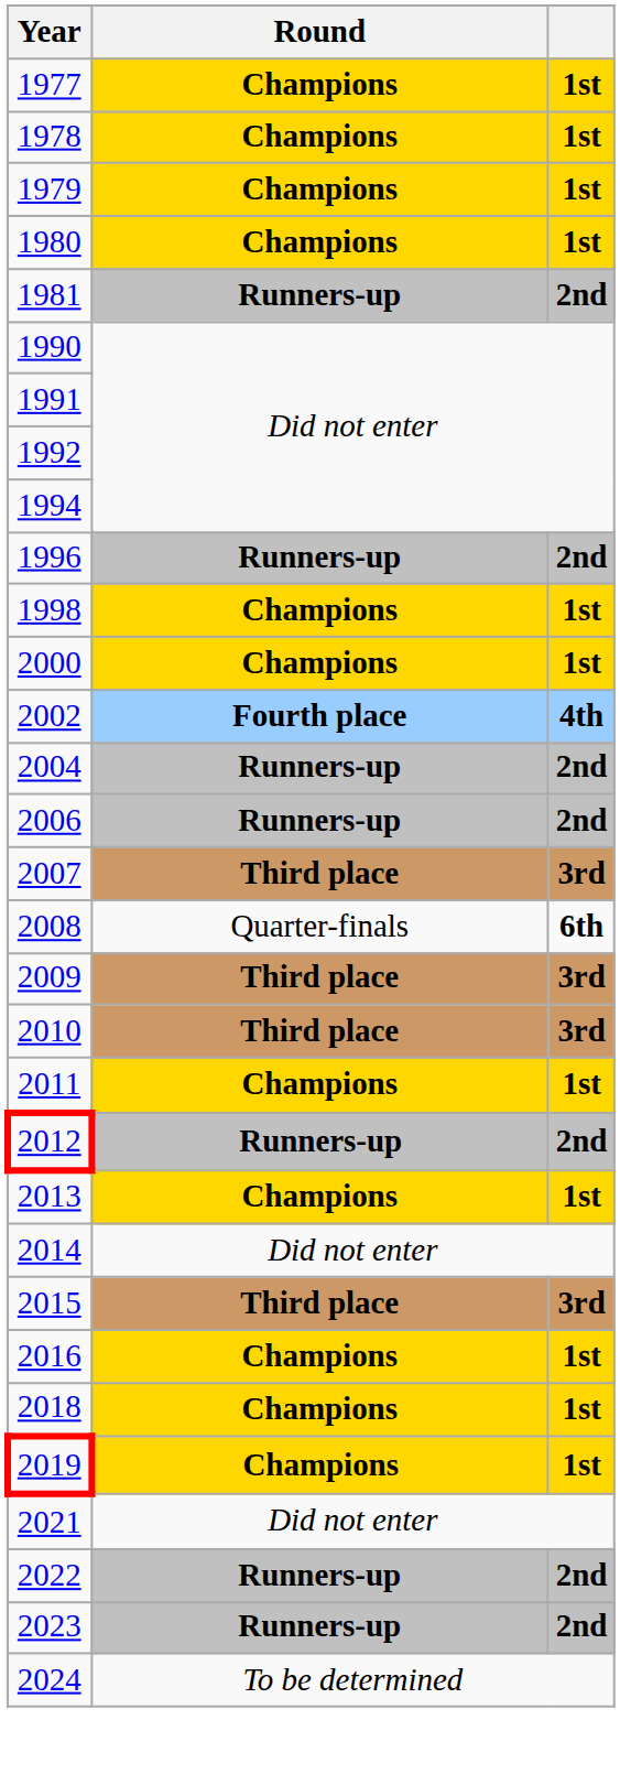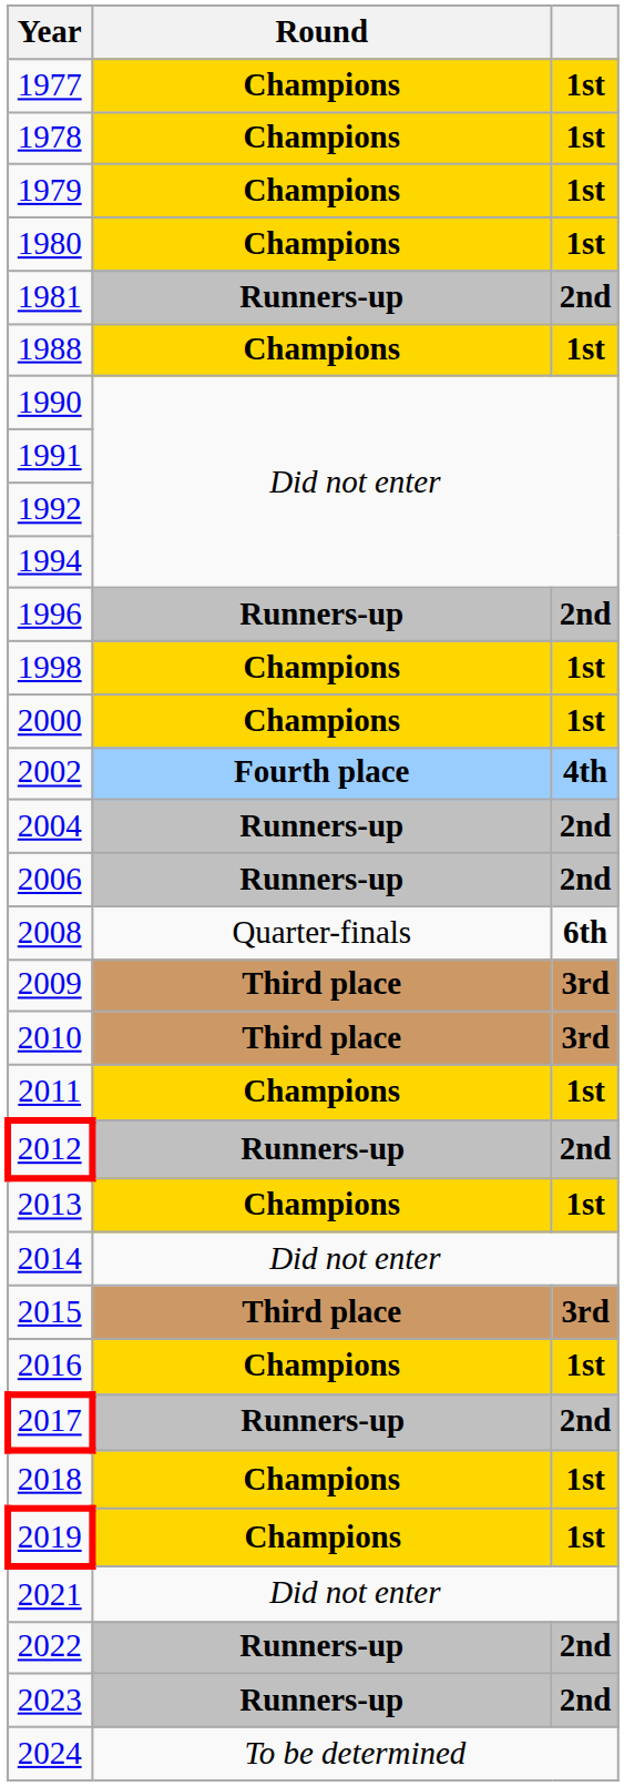 <table class="wikitable" style="text-align: center; font-size:90%">
 <tr>
 <th>Year</th>
 <th style="width:200px">Round</th>
 <th></th>
 </tr>
 <tr>
 <td><a href='#'>1977</a></td>
 <td bgcolor=Gold><strong>Champions</strong></td>
 <td bgcolor=Gold><strong>1st</strong></td>
 </tr>
 <tr>
 <td><a href='#'>1978</a></td>
 <td bgcolor=Gold><strong>Champions</strong></td>
 <td bgcolor=Gold><strong>1st</strong></td>
 </tr>
 <tr>
 <td><a href='#'>1979</a></td>
 <td bgcolor=Gold><strong>Champions</strong></td>
 <td bgcolor=Gold><strong>1st</strong></td>
 </tr>
 <tr>
 <td><a href='#'>1980</a></td>
 <td bgcolor=Gold><strong>Champions</strong></td>
 <td bgcolor=Gold><strong>1st</strong></td>
 </tr>
 <tr>
 <td><a href='#'>1981</a></td>
 <td bgcolor=Silver><strong>Runners-up</strong></td>
 <td bgcolor=Silver><strong>2nd</strong></td>
+</tr>
+<tr>
+<td><a href='#'>1988</a></td>
+<td bgcolor=Gold><strong>Champions</strong></td>
+<td bgcolor=Gold><strong>1st</strong></td>
 </tr>
 <tr>
 <td><a href='#'>1990</a></td>
 <td colspan="2" rowspan="4"><em>Did not enter</em></td>
 </tr>
 <tr>
 <td><a href='#'>1991</a></td>
 </tr>
 <tr>
 <td><a href='#'>1992</a></td>
 </tr>
 <tr>
 <td><a href='#'>1994</a></td>
 </tr>
 <tr>
 <td><a href='#'>1996</a></td>
 <td bgcolor=Silver><strong>Runners-up</strong></td>
 <td bgcolor=Silver><strong>2nd</strong></td>
 </tr>
 <tr>
 <td><a href='#'>1998</a></td>
 <td bgcolor=Gold><strong>Champions</strong></td>
 <td bgcolor=Gold><strong>1st</strong></td>
 </tr>
 <tr>
 <td><a href='#'>2000</a></td>
 <td bgcolor=Gold><strong>Champions</strong></td>
 <td bgcolor=Gold><strong>1st</strong></td>
 </tr>
 <tr>
 <td><a href='#'>2002</a></td>
 <td bgcolor="9acdff"><strong>Fourth place</strong></td>
 <td bgcolor="9acdff"><strong>4th</strong></td>
 </tr>
 <tr>
 <td><a href='#'>2004</a></td>
 <td bgcolor=Silver><strong>Runners-up</strong></td>
 <td bgcolor=Silver><strong>2nd</strong></td>
 </tr>
 <tr>
 <td><a href='#'>2006</a></td>
 <td bgcolor=Silver><strong>Runners-up</strong></td>
 <td bgcolor=Silver><strong>2nd</strong></td>
-</tr>
-<tr>
-<td><a href='#'>2007</a></td>
-<td bgcolor="cc9966"><strong>Third place</strong></td>
-<td bgcolor="cc9966"><strong>3rd</strong></td>
 </tr>
 <tr>
 <td><a href='#'>2008</a></td>
 <td>Quarter-finals</td>
 <td><strong>6th</strong></td>
 </tr>
 <tr>
 <td><a href='#'>2009</a></td>
 <td bgcolor="cc9966"><strong>Third place</strong></td>
 <td bgcolor="cc9966"><strong>3rd</strong></td>
 </tr>
 <tr>
 <td><a href='#'>2010</a></td>
 <td bgcolor="cc9966"><strong>Third place</strong></td>
 <td bgcolor="cc9966"><strong>3rd</strong></td>
 </tr>
 <tr>
 <td><a href='#'>2011</a></td>
 <td bgcolor=Gold><strong>Champions</strong></td>
 <td bgcolor=Gold><strong>1st</strong></td>
 </tr>
 <tr>
 <td style="border: 3px solid red"><a href='#'>2012</a></td>
 <td bgcolor=Silver><strong>Runners-up</strong></td>
 <td bgcolor=Silver><strong>2nd</strong></td>
 </tr>
 <tr>
 <td><a href='#'>2013</a></td>
 <td bgcolor=Gold><strong>Champions</strong></td>
 <td bgcolor=Gold><strong>1st</strong></td>
 </tr>
 <tr>
 <td><a href='#'>2014</a></td>
 <td colspan="2"><em>Did not enter</em></td>
 </tr>
 <tr>
 <td><a href='#'>2015</a></td>
 <td bgcolor="cc9966"><strong>Third place</strong></td>
 <td bgcolor="cc9966"><strong>3rd</strong></td>
 </tr>
 <tr>
 <td><a href='#'>2016</a></td>
 <td bgcolor=Gold><strong>Champions</strong></td>
 <td bgcolor=Gold><strong>1st</strong></td>
 </tr>
 <tr>
+<td style="border: 3px solid red"><a href='#'>2017</a></td>
+<td bgcolor=Silver><strong>Runners-up</strong></td>
+<td bgcolor=Silver><strong>2nd</strong></td>
+</tr>
+<tr>
 <td><a href='#'>2018</a></td>
 <td bgcolor=Gold><strong>Champions</strong></td>
 <td bgcolor=Gold><strong>1st</strong></td>
 </tr>
 <tr>
 <td style="border: 3px solid red"><a href='#'>2019</a></td>
 <td bgcolor=Gold><strong>Champions</strong></td>
 <td bgcolor=Gold><strong>1st</strong></td>
 </tr>
 <tr>
 <td><a href='#'>2021</a></td>
 <td colspan="2"><em>Did not enter</em></td>
 </tr>
 <tr>
 <td><a href='#'>2022</a></td>
 <td bgcolor=Silver><strong>Runners-up</strong></td>
 <td bgcolor=Silver><strong>2nd</strong></td>
 </tr>
 <tr>
 <td><a href='#'>2023</a></td>
 <td bgcolor=Silver><strong>Runners-up</strong></td>
 <td bgcolor=Silver><strong>2nd</strong></td>
 </tr>
 <tr>
 <td><a href='#'>2024</a></td>
 <td colspan="2"><em>To be determined</em></td>
 </tr>
 </table>
